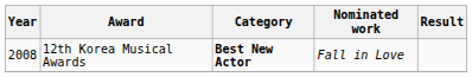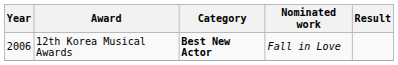 <table class="wikitable" style="width:500px">
 <tr>
 <th width=10>Year</th>
 <th>Award</th>
 <th>Category</th>
 <th>Nominated work</th>
 <th>Result</th>
 </tr>
 <tr>
-<td>2008</td>
+<td>2006</td>
 <td>12th Korea Musical Awards</td>
 <td><strong>Best New Actor</strong></td>
 <td><em>Fall in Love</em></td>
 <td></td>
 </tr>
 <tr>
 </tr>
 </table>
